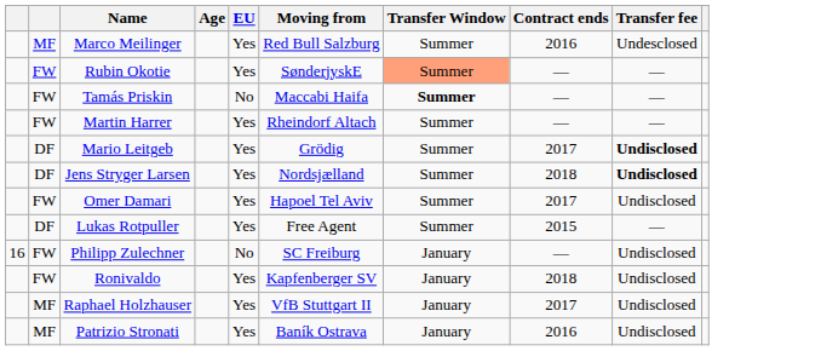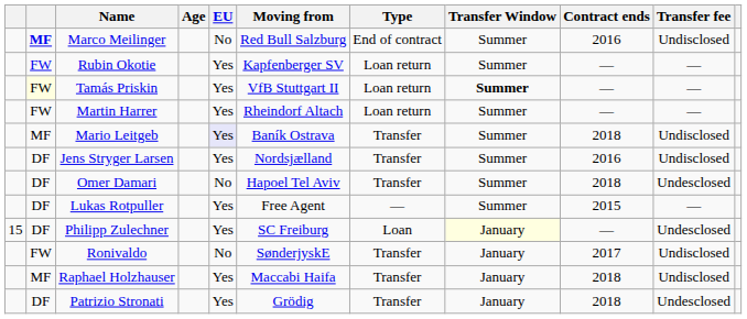 <table class="wikitable" Style="text-align: center;font-size:85%">
 <tr>
 <th></th>
 <th></th>
 <th>Name</th>
 <th>Age</th>
 <th><a href='#'>EU</a></th>
 <th>Moving from</th>
+<th>Type</th>
 <th>Transfer Window</th>
 <th>Contract ends</th>
 <th>Transfer fee</th>
 <th></th>
 </tr>
 <tr>
 <td></td>
-<td><a href='#'>MF</a></td>
+<td><strong><a href='#'>MF</a></strong></td>
 <td><a href='#'>Marco Meilinger</a></td>
 <td></td>
-<td>Yes</td>
+<td>No</td>
 <td><a href='#'>Red Bull Salzburg</a></td>
+<td>End of contract</td>
 <td>Summer</td>
 <td>2016</td>
-<td>Undesclosed</td>
+<td>Undisclosed</td>
 <td></td>
 </tr>
 <tr>
 <td></td>
 <td><a href='#'>FW</a></td>
 <td><a href='#'>Rubin Okotie</a></td>
 <td></td>
 <td>Yes</td>
-<td><a href='#'>SønderjyskE</a></td>
-<td style="background: lightsalmon;">Summer</td>
+<td><a href='#'>Kapfenberger SV</a></td>
+<td>Loan return</td>
+<td>Summer</td>
 <td>—</td>
 <td>—</td>
 <td></td>
 </tr>
 <tr>
 <td></td>
-<td>FW</td>
+<td style="background: lightyellow;">FW</td>
 <td><a href='#'>Tamás Priskin</a></td>
 <td></td>
-<td>No</td>
-<td><a href='#'>Maccabi Haifa</a></td>
+<td>Yes</td>
+<td><a href='#'>VfB Stuttgart II</a></td>
+<td>Loan return</td>
 <td><strong>Summer</strong></td>
 <td>—</td>
 <td>—</td>
 <td></td>
 </tr>
 <tr>
 <td></td>
 <td>FW</td>
 <td><a href='#'>Martin Harrer</a></td>
 <td></td>
 <td>Yes</td>
 <td><a href='#'>Rheindorf Altach</a></td>
+<td>Loan return</td>
 <td>Summer</td>
 <td>—</td>
 <td>—</td>
 <td></td>
 </tr>
 <tr>
 <td></td>
-<td>DF</td>
+<td>MF</td>
 <td><a href='#'>Mario Leitgeb</a></td>
 <td></td>
-<td>Yes</td>
-<td><a href='#'>Grödig</a></td>
+<td style="background: lavender;">Yes</td>
+<td><a href='#'>Baník Ostrava</a></td>
+<td>Transfer</td>
 <td>Summer</td>
-<td>2017</td>
-<td><strong>Undisclosed</strong></td>
+<td>2018</td>
+<td>Undisclosed</td>
 <td></td>
 </tr>
 <tr>
 <td></td>
 <td>DF</td>
 <td><a href='#'>Jens Stryger Larsen</a></td>
 <td></td>
 <td>Yes</td>
 <td><a href='#'>Nordsjælland</a></td>
+<td>Transfer</td>
 <td>Summer</td>
-<td>2018</td>
-<td><strong>Undisclosed</strong></td>
+<td>2016</td>
+<td>Undisclosed</td>
 <td></td>
 </tr>
 <tr>
 <td></td>
-<td>FW</td>
+<td>DF</td>
 <td><a href='#'>Omer Damari</a></td>
 <td></td>
-<td>Yes</td>
+<td>No</td>
 <td><a href='#'>Hapoel Tel Aviv</a></td>
+<td>Transfer</td>
 <td>Summer</td>
-<td>2017</td>
-<td>Undisclosed</td>
+<td>2018</td>
+<td>Undesclosed</td>
 <td></td>
 </tr>
 <tr>
 <td></td>
 <td>DF</td>
 <td><a href='#'>Lukas Rotpuller</a></td>
 <td></td>
 <td>Yes</td>
 <td>Free Agent</td>
+<td>—</td>
 <td>Summer</td>
 <td>2015</td>
 <td>—</td>
 <td></td>
 </tr>
 <tr>
-<td>16</td>
-<td>FW</td>
+<td>15</td>
+<td>DF</td>
 <td><a href='#'>Philipp Zulechner</a></td>
 <td></td>
-<td>No</td>
+<td>Yes</td>
 <td><a href='#'>SC Freiburg</a></td>
-<td>January</td>
+<td>Loan</td>
+<td style="background: lightyellow;">January</td>
 <td>—</td>
-<td>Undisclosed</td>
+<td>Undesclosed</td>
 <td></td>
 </tr>
 <tr>
 <td></td>
 <td>FW</td>
 <td><a href='#'>Ronivaldo</a></td>
 <td></td>
-<td>Yes</td>
-<td><a href='#'>Kapfenberger SV</a></td>
+<td>No</td>
+<td><a href='#'>SønderjyskE</a></td>
+<td>Transfer</td>
 <td>January</td>
-<td>2018</td>
+<td>2017</td>
 <td>Undisclosed</td>
 <td></td>
 </tr>
 <tr>
 <td></td>
 <td>MF</td>
 <td><a href='#'>Raphael Holzhauser</a></td>
 <td></td>
 <td>Yes</td>
-<td><a href='#'>VfB Stuttgart II</a></td>
+<td><a href='#'>Maccabi Haifa</a></td>
+<td>Transfer</td>
 <td>January</td>
-<td>2017</td>
+<td>2018</td>
 <td>Undisclosed</td>
 <td></td>
 </tr>
 <tr>
 <td></td>
-<td>MF</td>
+<td>DF</td>
 <td><a href='#'>Patrizio Stronati</a></td>
 <td></td>
 <td>Yes</td>
-<td><a href='#'>Baník Ostrava</a></td>
+<td><a href='#'>Grödig</a></td>
+<td>Transfer</td>
 <td>January</td>
-<td>2016</td>
-<td>Undisclosed</td>
+<td>2018</td>
+<td>Undesclosed</td>
 <td></td>
 </tr>
 </table>
